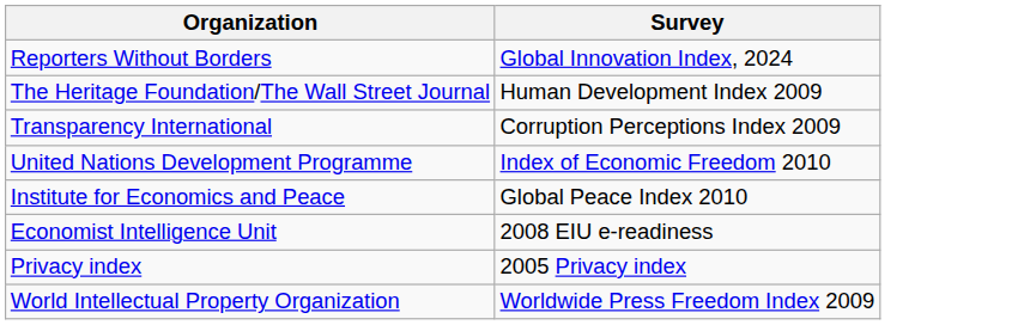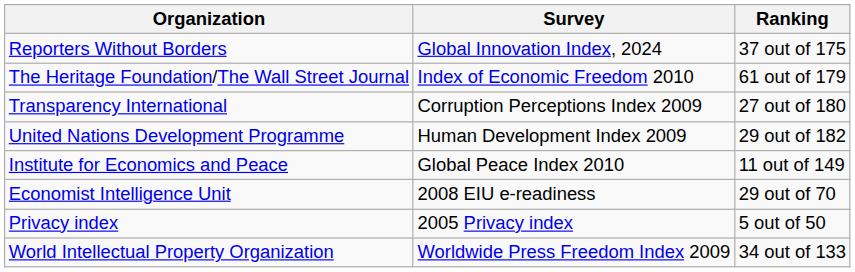 <table class="wikitable">
 <tr>
 <th>Organization</th>
 <th>Survey</th>
+<th>Ranking</th>
 </tr>
 <tr>
 <td><a href='#'>Reporters Without Borders</a></td>
 <td><a href='#'>Global Innovation Index</a>, 2024</td>
+<td>37 out of 175</td>
 </tr>
 <tr>
 <td><a href='#'>The Heritage Foundation</a>/<a href='#'>The Wall Street Journal</a></td>
-<td>Human Development Index 2009</td>
+<td><a href='#'>Index of Economic Freedom</a> 2010</td>
+<td>61 out of 179</td>
 </tr>
 <tr>
 <td><a href='#'>Transparency International</a></td>
 <td>Corruption Perceptions Index 2009</td>
+<td>27 out of 180</td>
 </tr>
 <tr>
 <td><a href='#'>United Nations Development Programme</a></td>
-<td><a href='#'>Index of Economic Freedom</a> 2010</td>
+<td>Human Development Index 2009</td>
+<td>29 out of 182</td>
 </tr>
 <tr>
 <td><a href='#'>Institute for Economics and Peace</a></td>
 <td>Global Peace Index 2010</td>
+<td>11 out of 149</td>
 </tr>
 <tr>
 <td><a href='#'>Economist Intelligence Unit</a></td>
 <td>2008 EIU e-readiness</td>
+<td>29 out of 70</td>
 </tr>
 <tr>
 <td><a href='#'>Privacy index</a></td>
 <td>2005 <a href='#'>Privacy index</a></td>
+<td>5 out of 50</td>
 </tr>
 <tr>
 <td><a href='#'>World Intellectual Property Organization</a></td>
 <td><a href='#'>Worldwide Press Freedom Index</a> 2009</td>
+<td>34 out of 133</td>
 </tr>
 </table>
